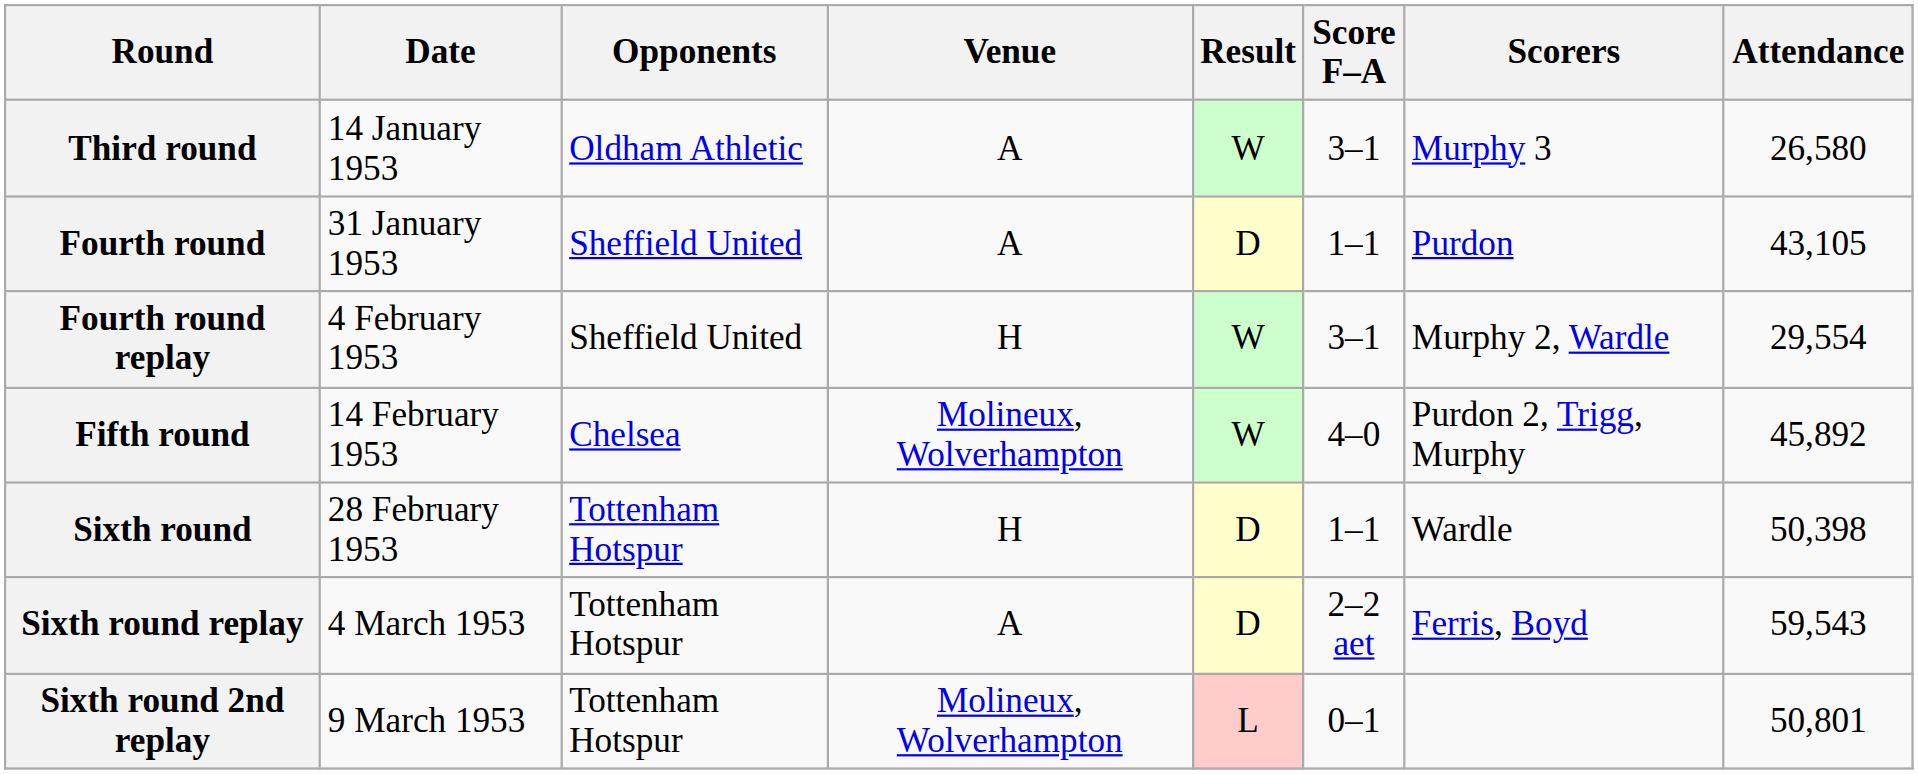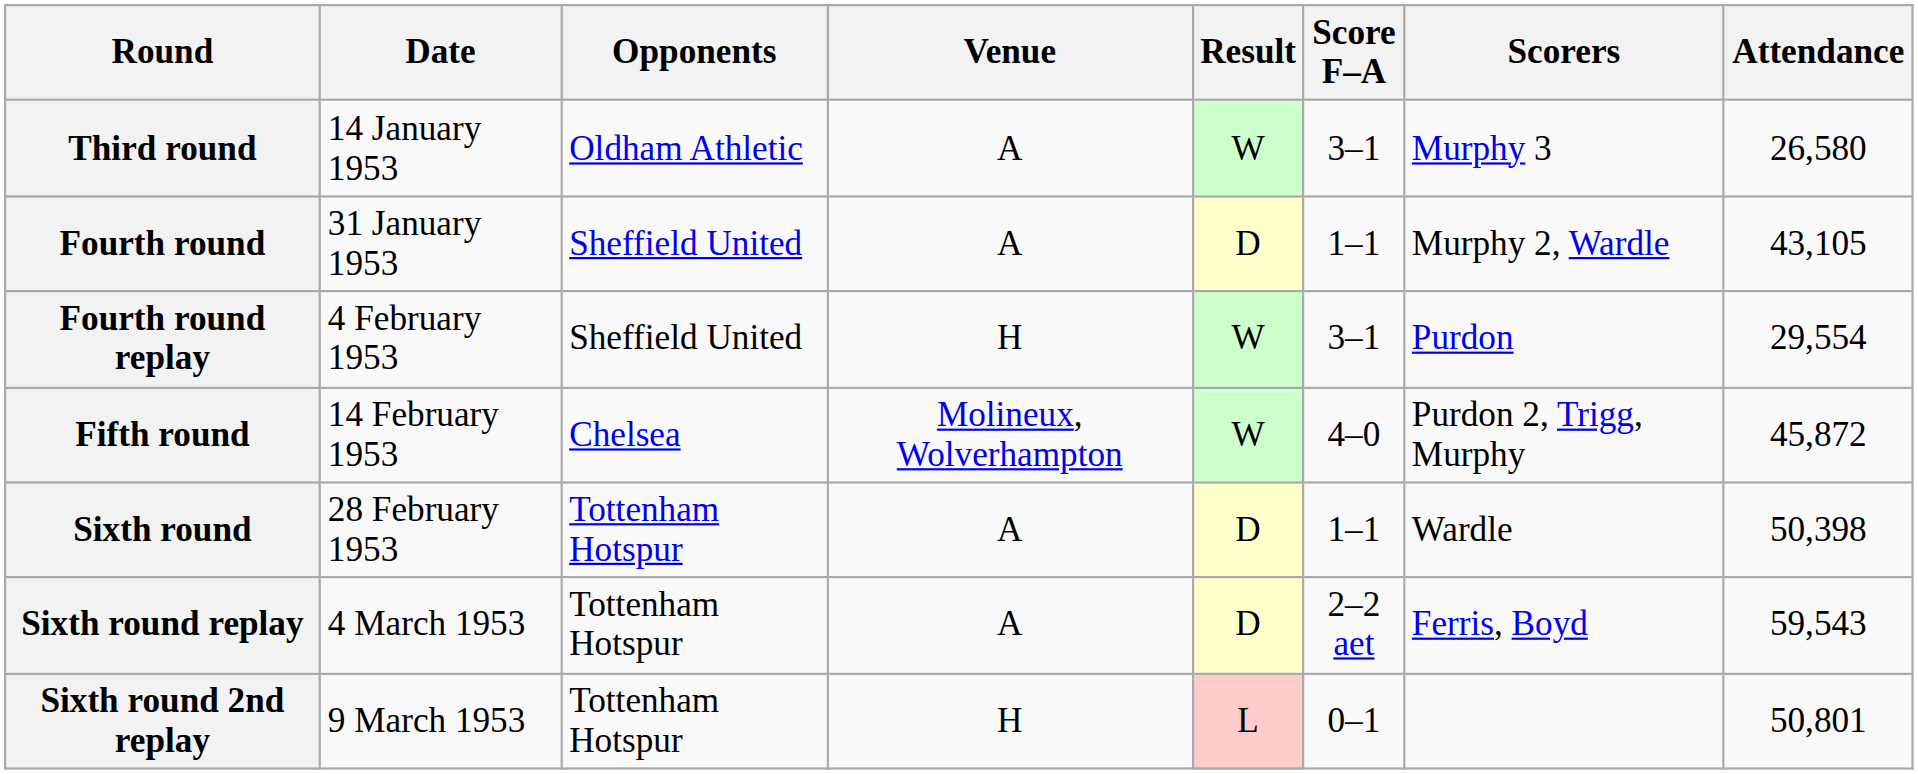 <table class="wikitable plainrowheaders" style="text-align:center">
 <tr>
 <th scope="col">Round</th>
 <th scope="col">Date</th>
 <th scope="col">Opponents</th>
 <th scope="col">Venue</th>
 <th scope="col">Result</th>
 <th scope="col">Score<br>F–A</th>
 <th scope="col">Scorers</th>
 <th scope="col">Attendance</th>
 </tr>
 <tr>
 <th scope="row">Third round</th>
 <td align="left">14 January 1953</td>
 <td align="left"><a href='#'>Oldham Athletic</a></td>
 <td>A</td>
 <td style=background:#cfc>W</td>
 <td>3–1</td>
 <td align="left"><a href='#'>Murphy</a> 3</td>
 <td>26,580</td>
 </tr>
 <tr>
 <th scope="row">Fourth round</th>
 <td align="left">31 January 1953</td>
 <td align="left"><a href='#'>Sheffield United</a></td>
 <td>A</td>
 <td style=background:#ffc>D</td>
 <td>1–1</td>
-<td align="left"><a href='#'>Purdon</a></td>
+<td align="left">Murphy 2, <a href='#'>Wardle</a></td>
 <td>43,105</td>
 </tr>
 <tr>
 <th scope="row">Fourth round replay</th>
 <td align="left">4 February 1953</td>
 <td align="left">Sheffield United</td>
 <td>H</td>
 <td style=background:#cfc>W</td>
 <td>3–1</td>
-<td align="left">Murphy 2, <a href='#'>Wardle</a></td>
+<td align="left"><a href='#'>Purdon</a></td>
 <td>29,554</td>
 </tr>
 <tr>
 <th scope="row">Fifth round</th>
 <td align="left">14 February 1953</td>
 <td align="left"><a href='#'>Chelsea</a></td>
 <td><a href='#'>Molineux</a>, <a href='#'>Wolverhampton</a></td>
 <td style=background:#cfc>W</td>
 <td>4–0</td>
 <td align="left">Purdon 2, <a href='#'>Trigg</a>, Murphy</td>
-<td>45,892</td>
+<td>45,872</td>
 </tr>
 <tr>
 <th scope="row">Sixth round</th>
 <td align="left">28 February 1953</td>
 <td align="left"><a href='#'>Tottenham Hotspur</a></td>
-<td>H</td>
+<td>A</td>
 <td style=background:#ffc>D</td>
 <td>1–1</td>
 <td align="left">Wardle</td>
 <td>50,398</td>
 </tr>
 <tr>
 <th scope="row">Sixth round replay</th>
 <td align="left">4 March 1953</td>
 <td align="left">Tottenham Hotspur</td>
 <td>A</td>
 <td style=background:#ffc>D</td>
 <td>2–2<br><a href='#'>aet</a></td>
 <td align="left"><a href='#'>Ferris</a>, <a href='#'>Boyd</a></td>
 <td>59,543</td>
 </tr>
 <tr>
 <th scope="row">Sixth round 2nd replay</th>
 <td align="left">9 March 1953</td>
 <td align="left">Tottenham Hotspur</td>
-<td><a href='#'>Molineux</a>, <a href='#'>Wolverhampton</a></td>
+<td>H</td>
 <td style=background:#fcc>L</td>
 <td>0–1</td>
 <td></td>
 <td>50,801</td>
 </tr>
 </table>
